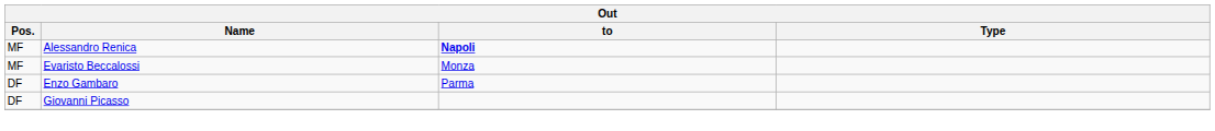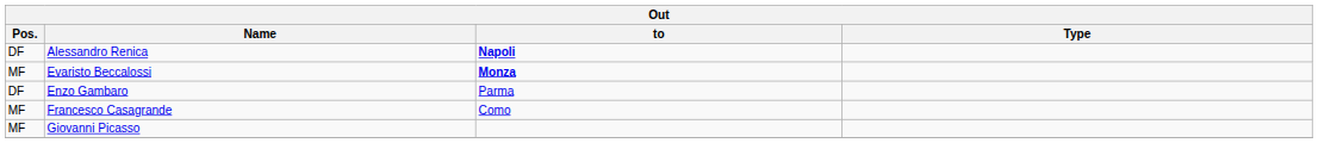 <table class="wikitable" style="font-size:90%;width:99%;">
 <tr>
 <th colspan="4">Out</th>
 </tr>
 <tr>
 <th width=3%>Pos.</th>
 <th width=33%>Name</th>
 <th width=28%>to</th>
 <th width=36%>Type</th>
 </tr>
 <tr>
-<td>MF</td>
+<td>DF</td>
 <td><a href='#'>Alessandro Renica</a></td>
 <td><strong><a href='#'>Napoli</a></strong></td>
 <td></td>
 </tr>
 <tr>
 <td>MF</td>
 <td><a href='#'>Evaristo Beccalossi</a></td>
-<td><a href='#'>Monza</a></td>
+<td><strong><a href='#'>Monza</a></strong></td>
 <td></td>
 </tr>
 <tr>
 <td>DF</td>
 <td><a href='#'>Enzo Gambaro</a></td>
 <td><a href='#'>Parma</a></td>
 <td></td>
 </tr>
 <tr>
-<td>DF</td>
+<td>MF</td>
+<td><a href='#'>Francesco Casagrande</a></td>
+<td><a href='#'>Como</a></td>
+<td></td>
+</tr>
+<tr>
+<td>MF</td>
 <td><a href='#'>Giovanni Picasso</a></td>
 <td></td>
 <td></td>
 </tr>
 <tr>
 </tr>
 </table>
